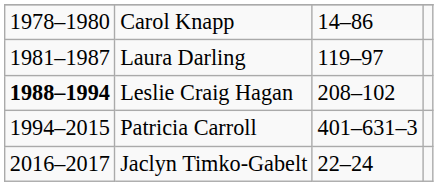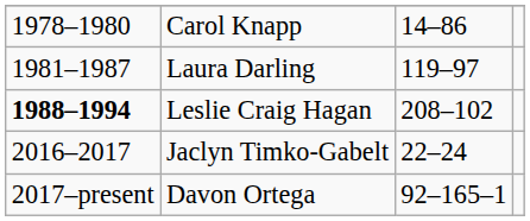 <table class="wikitable">
 <tr style="text-align:center;">
 </tr>
 <tr>
 <td>1978–1980</td>
 <td>Carol Knapp</td>
 <td>14–86</td>
 <td></td>
 </tr>
 <tr>
 <td>1981–1987</td>
 <td>Laura Darling</td>
 <td>119–97</td>
 <td></td>
 </tr>
 <tr>
 <td><strong>1988–1994</strong></td>
 <td>Leslie Craig Hagan</td>
 <td>208–102</td>
 <td></td>
 </tr>
 <tr>
-<td>1994–2015</td>
-<td>Patricia Carroll</td>
-<td>401–631–3</td>
-<td></td>
-</tr>
-<tr>
 <td>2016–2017</td>
 <td>Jaclyn Timko-Gabelt</td>
 <td>22–24</td>
 <td></td>
 </tr>
+<tr>
+<td>2017–present</td>
+<td>Davon Ortega</td>
+<td>92–165–1</td>
+<td></td>
+</tr>
 </table>
